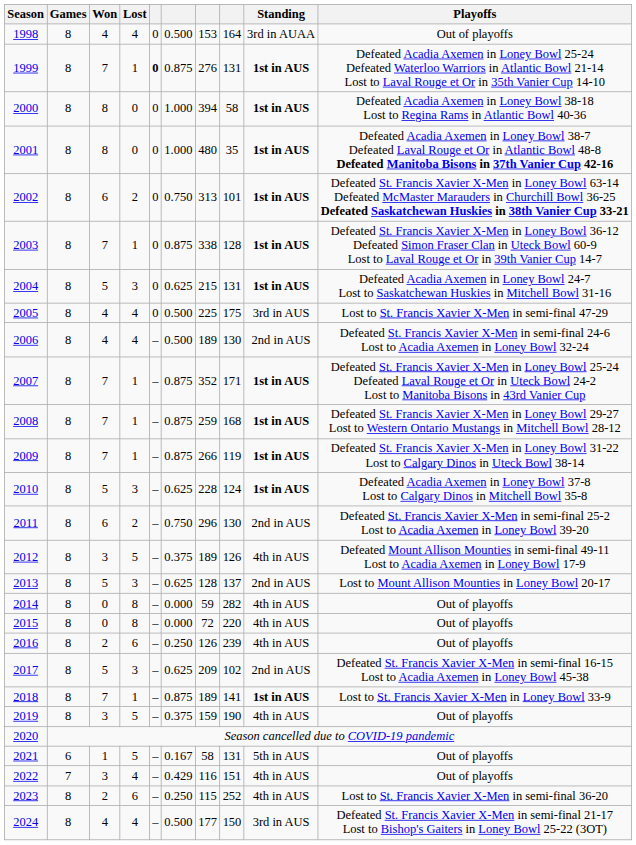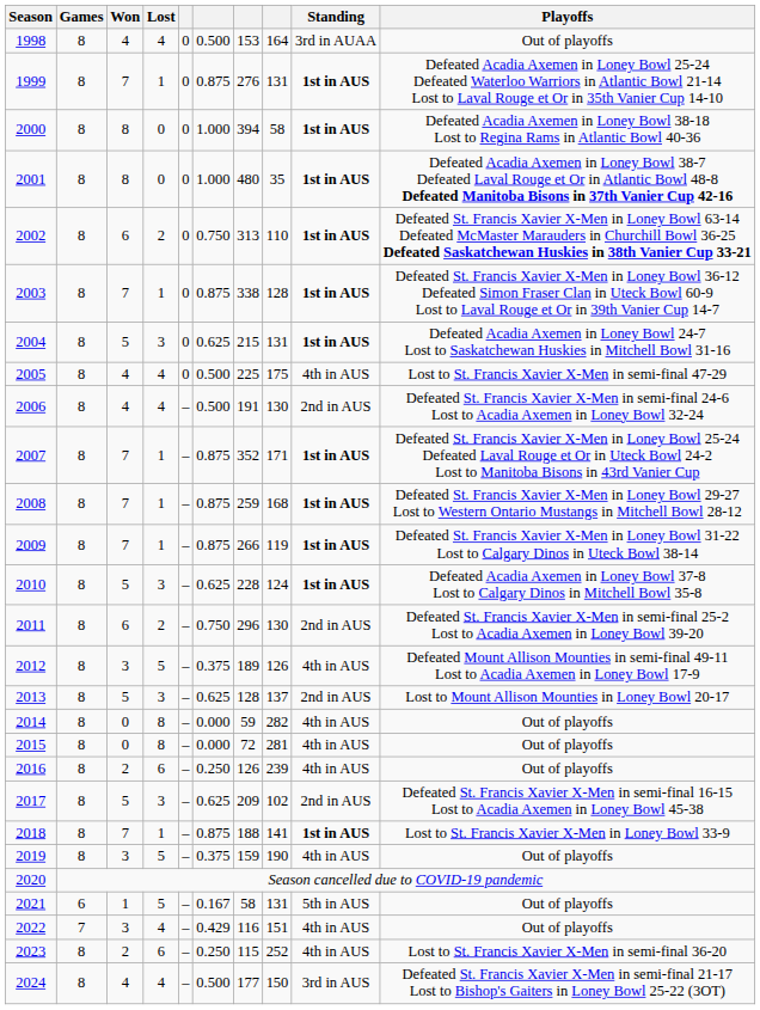 <table class="wikitable" style="text-align:center">
 <tr>
 <th>Season</th>
 <th>Games</th>
 <th>Won</th>
 <th>Lost</th>
 <th></th>
 <th></th>
 <th></th>
 <th></th>
 <th>Standing</th>
 <th>Playoffs</th>
 </tr>
 <tr>
 <td><a href='#'>1998</a></td>
 <td>8</td>
 <td>4</td>
 <td>4</td>
 <td>0</td>
 <td>0.500</td>
 <td>153</td>
 <td>164</td>
 <td>3rd in AUAA</td>
 <td>Out of playoffs</td>
 </tr>
 <tr>
 <td><a href='#'>1999</a></td>
 <td>8</td>
 <td>7</td>
 <td>1</td>
-<td><strong>0</strong></td>
+<td>0</td>
 <td>0.875</td>
 <td>276</td>
 <td>131</td>
 <td><strong>1st in AUS</strong></td>
 <td>Defeated <a href='#'>Acadia Axemen</a> in <a href='#'>Loney Bowl</a> 25-24<br>Defeated <a href='#'>Waterloo Warriors</a> in <a href='#'>Atlantic Bowl</a> 21-14<br>Lost to <a href='#'>Laval Rouge et Or</a> in <a href='#'>35th Vanier Cup</a> 14-10</td>
 </tr>
 <tr>
 <td><a href='#'>2000</a></td>
 <td>8</td>
 <td>8</td>
 <td>0</td>
 <td>0</td>
 <td>1.000</td>
 <td>394</td>
 <td>58</td>
 <td><strong>1st in AUS</strong></td>
 <td>Defeated <a href='#'>Acadia Axemen</a> in <a href='#'>Loney Bowl</a> 38-18<br>Lost to <a href='#'>Regina Rams</a> in <a href='#'>Atlantic Bowl</a> 40-36</td>
 </tr>
 <tr>
 <td><a href='#'>2001</a></td>
 <td>8</td>
 <td>8</td>
 <td>0</td>
 <td>0</td>
 <td>1.000</td>
 <td>480</td>
 <td>35</td>
 <td><strong>1st in AUS</strong></td>
 <td>Defeated <a href='#'>Acadia Axemen</a> in <a href='#'>Loney Bowl</a> 38-7<br>Defeated <a href='#'>Laval Rouge et Or</a> in <a href='#'>Atlantic Bowl</a> 48-8<br><strong>Defeated <a href='#'>Manitoba Bisons</a> in <a href='#'>37th Vanier Cup</a> 42-16</strong></td>
 </tr>
 <tr>
 <td><a href='#'>2002</a></td>
 <td>8</td>
 <td>6</td>
 <td>2</td>
 <td>0</td>
 <td>0.750</td>
 <td>313</td>
-<td>101</td>
+<td>110</td>
 <td><strong>1st in AUS</strong></td>
 <td>Defeated <a href='#'>St. Francis Xavier X-Men</a> in <a href='#'>Loney Bowl</a> 63-14<br>Defeated <a href='#'>McMaster Marauders</a> in <a href='#'>Churchill Bowl</a> 36-25<br><strong>Defeated <a href='#'>Saskatchewan Huskies</a> in <a href='#'>38th Vanier Cup</a> 33-21</strong></td>
 </tr>
 <tr>
 <td><a href='#'>2003</a></td>
 <td>8</td>
 <td>7</td>
 <td>1</td>
 <td>0</td>
 <td>0.875</td>
 <td>338</td>
 <td>128</td>
 <td><strong>1st in AUS</strong></td>
 <td>Defeated <a href='#'>St. Francis Xavier X-Men</a> in <a href='#'>Loney Bowl</a> 36-12<br>Defeated <a href='#'>Simon Fraser Clan</a> in <a href='#'>Uteck Bowl</a> 60-9<br>Lost to <a href='#'>Laval Rouge et Or</a> in <a href='#'>39th Vanier Cup</a> 14-7</td>
 </tr>
 <tr>
 <td><a href='#'>2004</a></td>
 <td>8</td>
 <td>5</td>
 <td>3</td>
 <td>0</td>
 <td>0.625</td>
 <td>215</td>
 <td>131</td>
 <td><strong>1st in AUS</strong></td>
 <td>Defeated <a href='#'>Acadia Axemen</a> in <a href='#'>Loney Bowl</a> 24-7<br>Lost to <a href='#'>Saskatchewan Huskies</a> in <a href='#'>Mitchell Bowl</a> 31-16</td>
 </tr>
 <tr>
 <td><a href='#'>2005</a></td>
 <td>8</td>
 <td>4</td>
 <td>4</td>
 <td>0</td>
 <td>0.500</td>
 <td>225</td>
 <td>175</td>
-<td>3rd in AUS</td>
+<td>4th in AUS</td>
 <td>Lost to <a href='#'>St. Francis Xavier X-Men</a> in semi-final 47-29</td>
 </tr>
 <tr>
 <td><a href='#'>2006</a></td>
 <td>8</td>
 <td>4</td>
 <td>4</td>
 <td>–</td>
 <td>0.500</td>
-<td>189</td>
+<td>191</td>
 <td>130</td>
 <td>2nd in AUS</td>
 <td>Defeated <a href='#'>St. Francis Xavier X-Men</a> in semi-final 24-6<br>Lost to <a href='#'>Acadia Axemen</a> in <a href='#'>Loney Bowl</a> 32-24</td>
 </tr>
 <tr>
 <td><a href='#'>2007</a></td>
 <td>8</td>
 <td>7</td>
 <td>1</td>
 <td>–</td>
 <td>0.875</td>
 <td>352</td>
 <td>171</td>
 <td><strong>1st in AUS</strong></td>
 <td>Defeated <a href='#'>St. Francis Xavier X-Men</a> in <a href='#'>Loney Bowl</a> 25-24<br>Defeated <a href='#'>Laval Rouge et Or</a> in <a href='#'>Uteck Bowl</a> 24-2<br>Lost to <a href='#'>Manitoba Bisons</a> in <a href='#'>43rd Vanier Cup</a></td>
 </tr>
 <tr>
 <td><a href='#'>2008</a></td>
 <td>8</td>
 <td>7</td>
 <td>1</td>
 <td>–</td>
 <td>0.875</td>
 <td>259</td>
 <td>168</td>
 <td><strong>1st in AUS</strong></td>
 <td>Defeated <a href='#'>St. Francis Xavier X-Men</a> in <a href='#'>Loney Bowl</a> 29-27<br>Lost to <a href='#'>Western Ontario Mustangs</a> in <a href='#'>Mitchell Bowl</a> 28-12</td>
 </tr>
 <tr>
 <td><a href='#'>2009</a></td>
 <td>8</td>
 <td>7</td>
 <td>1</td>
 <td>–</td>
 <td>0.875</td>
 <td>266</td>
 <td>119</td>
 <td><strong>1st in AUS</strong></td>
 <td>Defeated <a href='#'>St. Francis Xavier X-Men</a> in <a href='#'>Loney Bowl</a> 31-22<br>Lost to <a href='#'>Calgary Dinos</a> in <a href='#'>Uteck Bowl</a> 38-14</td>
 </tr>
 <tr>
 <td><a href='#'>2010</a></td>
 <td>8</td>
 <td>5</td>
 <td>3</td>
 <td>–</td>
 <td>0.625</td>
 <td>228</td>
 <td>124</td>
 <td><strong>1st in AUS</strong></td>
 <td>Defeated <a href='#'>Acadia Axemen</a> in <a href='#'>Loney Bowl</a> 37-8<br>Lost to <a href='#'>Calgary Dinos</a> in <a href='#'>Mitchell Bowl</a> 35-8</td>
 </tr>
 <tr>
 <td><a href='#'>2011</a></td>
 <td>8</td>
 <td>6</td>
 <td>2</td>
 <td>–</td>
 <td>0.750</td>
 <td>296</td>
 <td>130</td>
 <td>2nd in AUS</td>
 <td>Defeated <a href='#'>St. Francis Xavier X-Men</a> in semi-final 25-2<br>Lost to <a href='#'>Acadia Axemen</a> in <a href='#'>Loney Bowl</a> 39-20</td>
 </tr>
 <tr>
 <td><a href='#'>2012</a></td>
 <td>8</td>
 <td>3</td>
 <td>5</td>
 <td>–</td>
 <td>0.375</td>
 <td>189</td>
 <td>126</td>
 <td>4th in AUS</td>
 <td>Defeated <a href='#'>Mount Allison Mounties</a> in semi-final 49-11<br>Lost to <a href='#'>Acadia Axemen</a> in <a href='#'>Loney Bowl</a> 17-9</td>
 </tr>
 <tr>
 <td><a href='#'>2013</a></td>
 <td>8</td>
 <td>5</td>
 <td>3</td>
 <td>–</td>
 <td>0.625</td>
 <td>128</td>
 <td>137</td>
 <td>2nd in AUS</td>
 <td>Lost to <a href='#'>Mount Allison Mounties</a> in <a href='#'>Loney Bowl</a> 20-17</td>
 </tr>
 <tr>
 <td><a href='#'>2014</a></td>
 <td>8</td>
 <td>0</td>
 <td>8</td>
 <td>–</td>
 <td>0.000</td>
 <td>59</td>
 <td>282</td>
 <td>4th in AUS</td>
 <td>Out of playoffs</td>
 </tr>
 <tr>
 <td><a href='#'>2015</a></td>
 <td>8</td>
 <td>0</td>
 <td>8</td>
 <td>–</td>
 <td>0.000</td>
 <td>72</td>
-<td>220</td>
+<td>281</td>
 <td>4th in AUS</td>
 <td>Out of playoffs</td>
 </tr>
 <tr>
 <td><a href='#'>2016</a></td>
 <td>8</td>
 <td>2</td>
 <td>6</td>
 <td>–</td>
 <td>0.250</td>
 <td>126</td>
 <td>239</td>
 <td>4th in AUS</td>
 <td>Out of playoffs</td>
 </tr>
 <tr>
 <td><a href='#'>2017</a></td>
 <td>8</td>
 <td>5</td>
 <td>3</td>
 <td>–</td>
 <td>0.625</td>
 <td>209</td>
 <td>102</td>
 <td>2nd in AUS</td>
 <td>Defeated <a href='#'>St. Francis Xavier X-Men</a> in semi-final 16-15<br>Lost to <a href='#'>Acadia Axemen</a> in <a href='#'>Loney Bowl</a> 45-38</td>
 </tr>
 <tr>
 <td><a href='#'>2018</a></td>
 <td>8</td>
 <td>7</td>
 <td>1</td>
 <td>–</td>
 <td>0.875</td>
-<td>189</td>
+<td>188</td>
 <td>141</td>
 <td><strong>1st in AUS</strong></td>
 <td>Lost to <a href='#'>St. Francis Xavier X-Men</a> in <a href='#'>Loney Bowl</a> 33-9</td>
 </tr>
 <tr>
 <td><a href='#'>2019</a></td>
 <td>8</td>
 <td>3</td>
 <td>5</td>
 <td>–</td>
 <td>0.375</td>
 <td>159</td>
 <td>190</td>
 <td>4th in AUS</td>
 <td>Out of playoffs</td>
 </tr>
 <tr>
 <td><a href='#'>2020</a></td>
 <td align="center" colSpan="9"><em>Season cancelled due to <a href='#'>COVID-19 pandemic</a></em></td>
 </tr>
 <tr>
 <td><a href='#'>2021</a></td>
 <td>6</td>
 <td>1</td>
 <td>5</td>
 <td>–</td>
 <td>0.167</td>
 <td>58</td>
 <td>131</td>
 <td>5th in AUS</td>
 <td>Out of playoffs</td>
 </tr>
 <tr>
 <td><a href='#'>2022</a></td>
 <td>7</td>
 <td>3</td>
 <td>4</td>
 <td>–</td>
 <td>0.429</td>
 <td>116</td>
 <td>151</td>
 <td>4th in AUS</td>
 <td>Out of playoffs</td>
 </tr>
 <tr>
 <td><a href='#'>2023</a></td>
 <td>8</td>
 <td>2</td>
 <td>6</td>
 <td>–</td>
 <td>0.250</td>
 <td>115</td>
 <td>252</td>
 <td>4th in AUS</td>
 <td>Lost to <a href='#'>St. Francis Xavier X-Men</a> in semi-final 36-20</td>
 </tr>
 <tr>
 <td><a href='#'>2024</a></td>
 <td>8</td>
 <td>4</td>
 <td>4</td>
 <td>–</td>
 <td>0.500</td>
 <td>177</td>
 <td>150</td>
 <td>3rd in AUS</td>
 <td>Defeated <a href='#'>St. Francis Xavier X-Men</a> in semi-final 21-17<br>Lost to <a href='#'>Bishop's Gaiters</a> in <a href='#'>Loney Bowl</a> 25-22 (3OT)</td>
 </tr>
 </table>
